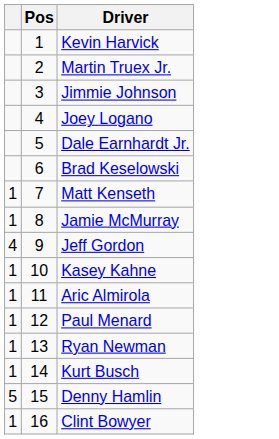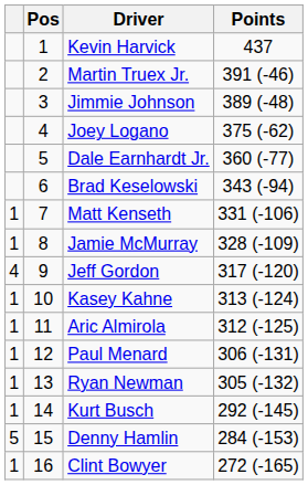 <table class="wikitable" style="font-size: 95%;">
 <tr>
 <th></th>
 <th>Pos</th>
 <th>Driver</th>
+<th>Points</th>
 </tr>
 <tr>
 <td align="left"></td>
 <td style="text-align:center;">1</td>
 <td><a href='#'>Kevin Harvick</a></td>
+<td style="text-align:center;">437</td>
 </tr>
 <tr>
 <td align="left"></td>
 <td style="text-align:center;">2</td>
 <td><a href='#'>Martin Truex Jr.</a></td>
+<td style="text-align:center;">391 (-46)</td>
 </tr>
 <tr>
 <td align="left"></td>
 <td style="text-align:center;">3</td>
 <td><a href='#'>Jimmie Johnson</a></td>
+<td style="text-align:center;">389 (-48)</td>
 </tr>
 <tr>
 <td align="left"></td>
 <td style="text-align:center;">4</td>
 <td><a href='#'>Joey Logano</a></td>
+<td style="text-align:center;">375 (-62)</td>
 </tr>
 <tr>
 <td align="left"></td>
 <td style="text-align:center;">5</td>
 <td><a href='#'>Dale Earnhardt Jr.</a></td>
+<td style="text-align:center;">360 (-77)</td>
 </tr>
 <tr>
 <td align="left"></td>
 <td style="text-align:center;">6</td>
 <td><a href='#'>Brad Keselowski</a></td>
+<td style="text-align:center;">343 (-94)</td>
 </tr>
 <tr>
 <td align="left"> 1</td>
 <td style="text-align:center;">7</td>
 <td><a href='#'>Matt Kenseth</a></td>
+<td style="text-align:center;">331 (-106)</td>
 </tr>
 <tr>
 <td align="left"> 1</td>
 <td style="text-align:center;">8</td>
 <td><a href='#'>Jamie McMurray</a></td>
+<td style="text-align:center;">328 (-109)</td>
 </tr>
 <tr>
 <td align="left"> 4</td>
 <td style="text-align:center;">9</td>
 <td><a href='#'>Jeff Gordon</a></td>
+<td style="text-align:center;">317 (-120)</td>
 </tr>
 <tr>
 <td align="left"> 1</td>
 <td style="text-align:center;">10</td>
 <td><a href='#'>Kasey Kahne</a></td>
+<td style="text-align:center;">313 (-124)</td>
 </tr>
 <tr>
 <td align="left"> 1</td>
 <td style="text-align:center;">11</td>
 <td><a href='#'>Aric Almirola</a></td>
+<td style="text-align:center;">312 (-125)</td>
 </tr>
 <tr>
 <td align="left"> 1</td>
 <td style="text-align:center;">12</td>
 <td><a href='#'>Paul Menard</a></td>
+<td style="text-align:center;">306 (-131)</td>
 </tr>
 <tr>
 <td align="left"> 1</td>
 <td style="text-align:center;">13</td>
 <td><a href='#'>Ryan Newman</a></td>
+<td style="text-align:center;">305 (-132)</td>
 </tr>
 <tr>
 <td align="left"> 1</td>
 <td style="text-align:center;">14</td>
 <td><a href='#'>Kurt Busch</a></td>
+<td style="text-align:center;">292 (-145)</td>
 </tr>
 <tr>
 <td align="left"> 5</td>
 <td style="text-align:center;">15</td>
 <td><a href='#'>Denny Hamlin</a></td>
+<td style="text-align:center;">284 (-153)</td>
 </tr>
 <tr>
 <td align="left"> 1</td>
 <td style="text-align:center;">16</td>
 <td><a href='#'>Clint Bowyer</a></td>
+<td style="text-align:center;">272 (-165)</td>
 </tr>
 </table>
